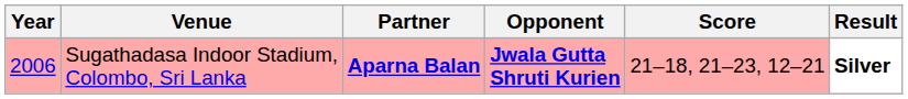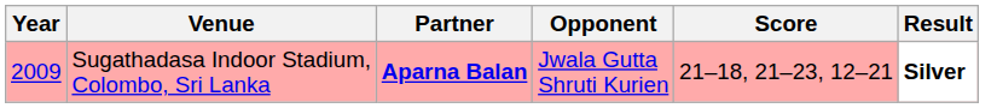 <table class="sortable wikitable" style="font-size: 90%;">
 <tr>
 <th>Year</th>
 <th>Venue</th>
 <th>Partner</th>
 <th>Opponent</th>
 <th>Score</th>
 <th>Result</th>
 </tr>
 <tr style="background:#FFAAAA">
-<td align="center"><a href='#'>2006</a></td>
+<td align="center"><a href='#'>2009</a></td>
 <td align="left">Sugathadasa Indoor Stadium,<br><a href='#'>Colombo, Sri Lanka</a></td>
 <td align="left"><strong> <a href='#'>Aparna Balan</a></strong></td>
-<td align="left"><strong> <a href='#'>Jwala Gutta</a> <br>  <a href='#'>Shruti Kurien</a></strong></td>
+<td align="left"> <a href='#'>Jwala Gutta</a> <br>  <a href='#'>Shruti Kurien</a></td>
 <td align="left">21–18, 21–23, 12–21</td>
 <td style="text-align:left; background:white"> <strong>Silver</strong></td>
 </tr>
 </table>
